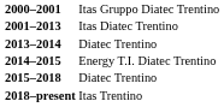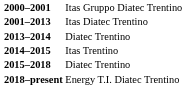 <table>
 <tr>
 <td><strong>2000–2001</strong></td>
 <td>Itas Gruppo Diatec Trentino</td>
 </tr>
 <tr>
 <td><strong>2001–2013</strong></td>
 <td>Itas Diatec Trentino</td>
 </tr>
 <tr>
 <td><strong>2013–2014</strong></td>
 <td>Diatec Trentino</td>
 </tr>
 <tr>
 <td><strong>2014–2015</strong></td>
-<td>Energy T.I. Diatec Trentino</td>
+<td>Itas Trentino</td>
 </tr>
 <tr>
 <td><strong>2015–2018</strong></td>
 <td>Diatec Trentino</td>
 </tr>
 <tr>
 <td><strong>2018–present</strong></td>
-<td>Itas Trentino</td>
+<td>Energy T.I. Diatec Trentino</td>
 </tr>
 </table>
